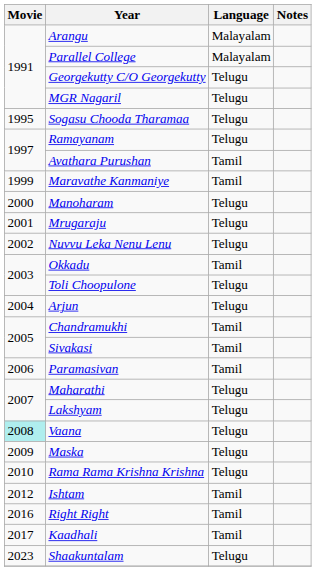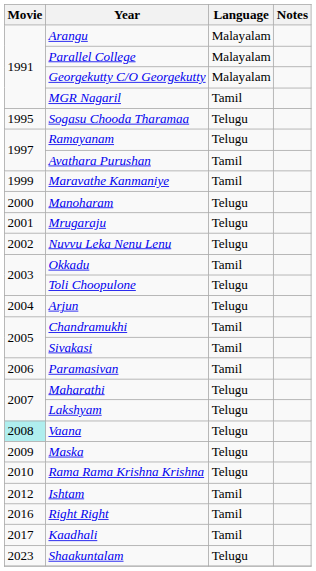 <table class="wikitable">
 <tr>
 <th>Movie</th>
 <th>Year</th>
 <th>Language</th>
 <th>Notes</th>
 </tr>
 <tr>
 <td rowspan="4">1991</td>
 <td><em><a href='#'>Arangu</a></em></td>
 <td>Malayalam</td>
 <td></td>
 </tr>
 <tr>
 <td><em><a href='#'>Parallel College</a></em></td>
 <td>Malayalam</td>
 <td></td>
 </tr>
 <tr>
 <td><em><a href='#'>Georgekutty C/O Georgekutty</a></em></td>
-<td>Telugu</td>
+<td>Malayalam</td>
 <td></td>
 </tr>
 <tr>
 <td><em><a href='#'>MGR Nagaril</a></em></td>
-<td>Telugu</td>
+<td>Tamil</td>
 <td></td>
 </tr>
 <tr>
 <td>1995</td>
 <td><em><a href='#'>Sogasu Chooda Tharamaa</a></em></td>
 <td>Telugu</td>
 <td></td>
 </tr>
 <tr>
 <td rowspan="2">1997</td>
 <td><em><a href='#'>Ramayanam</a></em></td>
 <td>Telugu</td>
 <td></td>
 </tr>
 <tr>
 <td><em><a href='#'>Avathara Purushan</a></em></td>
 <td>Tamil</td>
 <td></td>
 </tr>
 <tr>
 <td>1999</td>
 <td><em><a href='#'>Maravathe Kanmaniye</a></em></td>
 <td>Tamil</td>
 <td></td>
 </tr>
 <tr>
 <td>2000</td>
 <td><em><a href='#'>Manoharam</a></em></td>
 <td>Telugu</td>
 <td></td>
 </tr>
 <tr>
 <td>2001</td>
 <td><em><a href='#'>Mrugaraju</a></em></td>
 <td>Telugu</td>
 <td></td>
 </tr>
 <tr>
 <td>2002</td>
 <td><em><a href='#'>Nuvvu Leka Nenu Lenu</a></em></td>
 <td>Telugu</td>
 <td></td>
 </tr>
 <tr>
 <td rowspan="2">2003</td>
 <td><em><a href='#'>Okkadu</a></em></td>
 <td>Tamil</td>
 <td></td>
 </tr>
 <tr>
 <td><em><a href='#'>Toli Choopulone</a></em></td>
 <td>Telugu</td>
 <td></td>
 </tr>
 <tr>
 <td>2004</td>
 <td><em><a href='#'>Arjun</a></em></td>
 <td>Telugu</td>
 <td></td>
 </tr>
 <tr>
 <td rowspan="2">2005</td>
 <td><em><a href='#'>Chandramukhi</a></em></td>
 <td>Tamil</td>
 <td></td>
 </tr>
 <tr>
 <td><em><a href='#'>Sivakasi</a></em></td>
 <td>Tamil</td>
 <td></td>
 </tr>
 <tr>
 <td>2006</td>
 <td><em><a href='#'>Paramasivan</a></em></td>
 <td>Tamil</td>
 <td></td>
 </tr>
 <tr>
 <td rowspan="2">2007</td>
 <td><em><a href='#'>Maharathi</a></em></td>
 <td>Telugu</td>
 <td></td>
 </tr>
 <tr>
 <td><em><a href='#'>Lakshyam</a></em></td>
 <td>Telugu</td>
 <td></td>
 </tr>
 <tr>
 <td style="background: paleturquoise;">2008</td>
 <td><em><a href='#'>Vaana</a></em></td>
 <td>Telugu</td>
 <td></td>
 </tr>
 <tr>
 <td>2009</td>
 <td><em><a href='#'>Maska</a></em></td>
 <td>Telugu</td>
 <td></td>
 </tr>
 <tr>
 <td>2010</td>
 <td><em><a href='#'>Rama Rama Krishna Krishna</a></em></td>
 <td>Telugu</td>
 <td></td>
 </tr>
 <tr>
 <td>2012</td>
 <td><em><a href='#'>Ishtam</a></em></td>
 <td>Tamil</td>
 <td></td>
 </tr>
 <tr>
 <td>2016</td>
 <td><em><a href='#'>Right Right</a></em></td>
 <td>Tamil</td>
 <td></td>
 </tr>
 <tr>
 <td>2017</td>
 <td><em><a href='#'>Kaadhali</a></em></td>
 <td>Tamil</td>
 <td></td>
 </tr>
 <tr>
 <td>2023</td>
 <td><em><a href='#'>Shaakuntalam</a></em></td>
 <td>Telugu</td>
 <td></td>
 </tr>
 <tr>
 </tr>
 </table>
